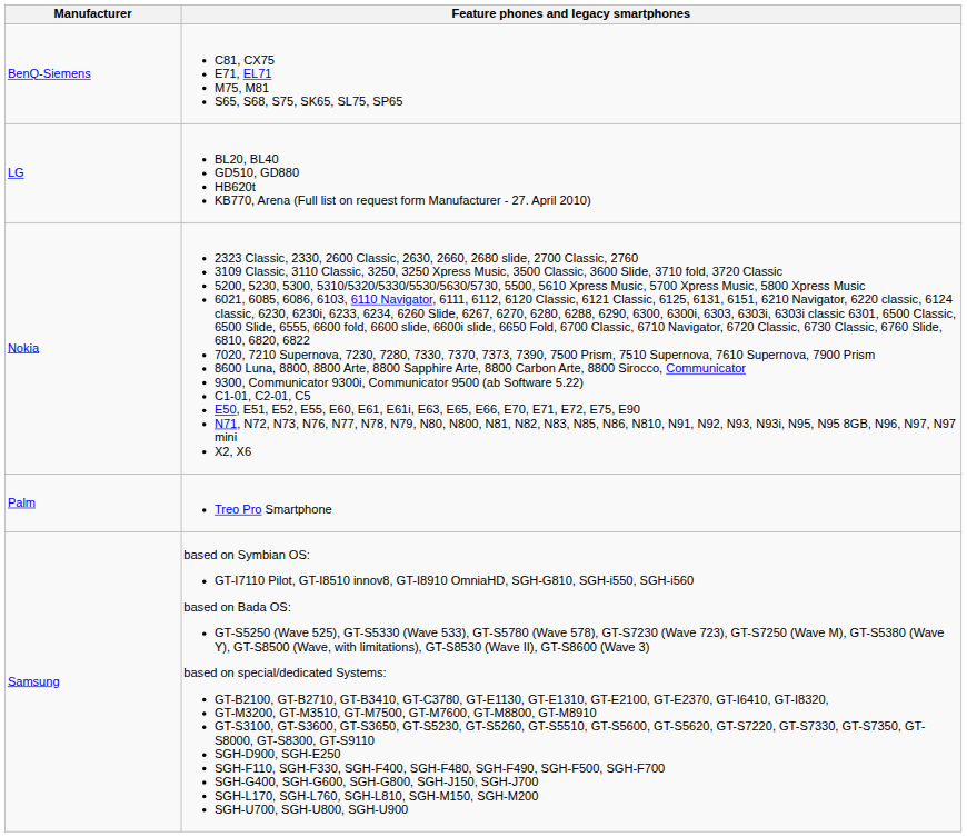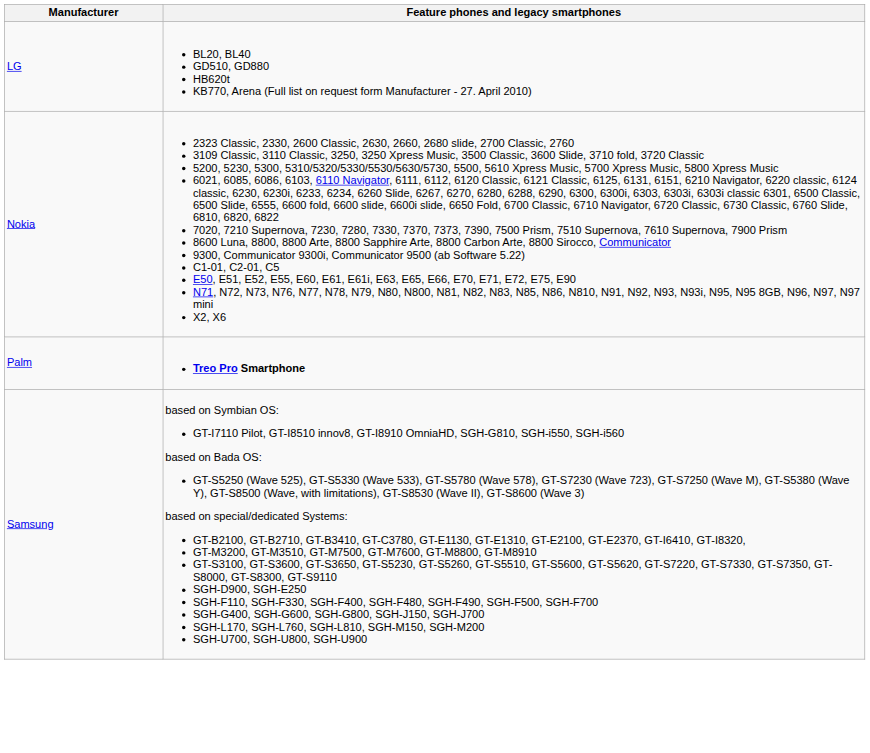 <table class="wikitable">
 <tr>
 <th style="width:20em">Manufacturer</th>
 <th style="width:100em">Feature phones and legacy smartphones</th>
-</tr>
-<tr>
-<td><a href='#'>BenQ-Siemens</a></td>
-<td><br><ul><li>C81, CX75</li><li>E71, <a href='#'>EL71</a></li><li>M75, M81</li><li>S65, S68, S75, SK65, SL75, SP65</li></ul></td>
 </tr>
 <tr>
 <td><a href='#'>LG</a></td>
 <td><br><ul><li>BL20, BL40</li><li>GD510, GD880</li><li>HB620t</li><li>KB770, Arena (Full list on request form Manufacturer - 27. April 2010)</li></ul></td>
 </tr>
 <tr>
 <td><a href='#'>Nokia</a></td>
 <td><br><ul><li>2323 Classic, 2330, 2600 Classic, 2630, 2660, 2680 slide, 2700 Classic, 2760</li><li>3109 Classic, 3110 Classic, 3250, 3250 Xpress Music, 3500 Classic, 3600 Slide, 3710 fold, 3720 Classic</li><li>5200, 5230, 5300, 5310/5320/5330/5530/5630/5730, 5500, 5610 Xpress Music, 5700 Xpress Music, 5800 Xpress Music</li><li>6021, 6085, 6086, 6103, <a href='#'>6110 Navigator</a>, 6111, 6112, 6120 Classic, 6121 Classic, 6125, 6131, 6151, 6210 Navigator, 6220 classic, 6124 classic, 6230, 6230i, 6233, 6234, 6260 Slide, 6267, 6270, 6280, 6288, 6290, 6300, 6300i, 6303, 6303i, 6303i classic 6301, 6500 Classic, 6500 Slide, 6555, 6600 fold, 6600 slide, 6600i slide, 6650 Fold, 6700 Classic, 6710 Navigator, 6720 Classic, 6730 Classic, 6760 Slide, 6810, 6820, 6822</li><li>7020, 7210 Supernova, 7230, 7280, 7330, 7370, 7373, 7390, 7500 Prism, 7510 Supernova, 7610 Supernova, 7900 Prism</li><li>8600 Luna, 8800, 8800 Arte, 8800 Sapphire Arte, 8800 Carbon Arte, 8800 Sirocco, <a href='#'>Communicator</a></li><li>9300, Communicator 9300i, Communicator 9500 (ab Software 5.22)</li><li>C1-01, C2-01, C5</li><li><a href='#'>E50</a>, E51, E52, E55, E60, E61, E61i, E63, E65, E66, E70, E71, E72, E75, E90</li><li><a href='#'>N71</a>, N72, N73, N76, N77, N78, N79, N80, N800, N81, N82, N83, N85, N86, N810, N91, N92, N93, N93i, N95, N95 8GB, N96, N97, N97 mini</li><li>X2, X6</li></ul></td>
 </tr>
 <tr>
 <td><a href='#'>Palm</a></td>
-<td><br><ul><li><a href='#'>Treo Pro</a> Smartphone</li></ul></td>
+<td><strong><br><ul><li><a href='#'>Treo Pro</a> Smartphone</li></ul></strong></td>
 </tr>
 <tr>
 <td><a href='#'>Samsung</a></td>
 <td><br>based on Symbian OS:<ul><li>GT-I7110 Pilot, GT-I8510 innov8, GT-I8910 OmniaHD, SGH-G810, SGH-i550, SGH-i560</li></ul>based on Bada OS:<ul><li>GT-S5250 (Wave 525), GT-S5330 (Wave 533), GT-S5780 (Wave 578), GT-S7230 (Wave 723), GT-S7250 (Wave M), GT-S5380 (Wave Y), GT-S8500 (Wave, with limitations), GT-S8530 (Wave II), GT-S8600 (Wave 3)</li></ul>based on special/dedicated Systems:<ul><li>GT-B2100, GT-B2710, GT-B3410, GT-C3780, GT-E1130, GT-E1310, GT-E2100, GT-E2370, GT-I6410, GT-I8320,</li><li>GT-M3200, GT-M3510, GT-M7500, GT-M7600, GT-M8800, GT-M8910</li><li>GT-S3100, GT-S3600, GT-S3650, GT-S5230, GT-S5260, GT-S5510, GT-S5600, GT-S5620, GT-S7220, GT-S7330, GT-S7350, GT-S8000, GT-S8300, GT-S9110</li><li>SGH-D900, SGH-E250</li><li>SGH-F110, SGH-F330, SGH-F400, SGH-F480, SGH-F490, SGH-F500, SGH-F700</li><li>SGH-G400, SGH-G600, SGH-G800, SGH-J150, SGH-J700</li><li>SGH-L170, SGH-L760, SGH-L810, SGH-M150, SGH-M200</li><li>SGH-U700, SGH-U800, SGH-U900</li></ul></td>
 </tr>
 </table>
